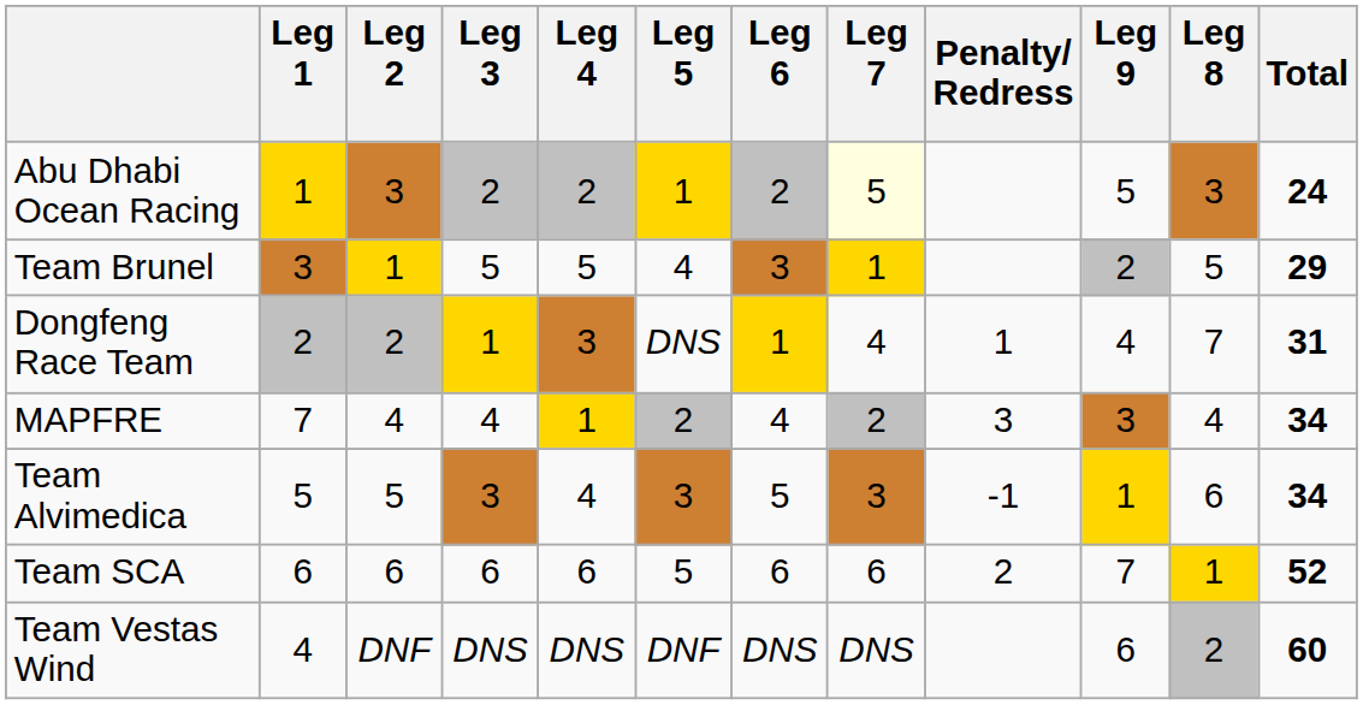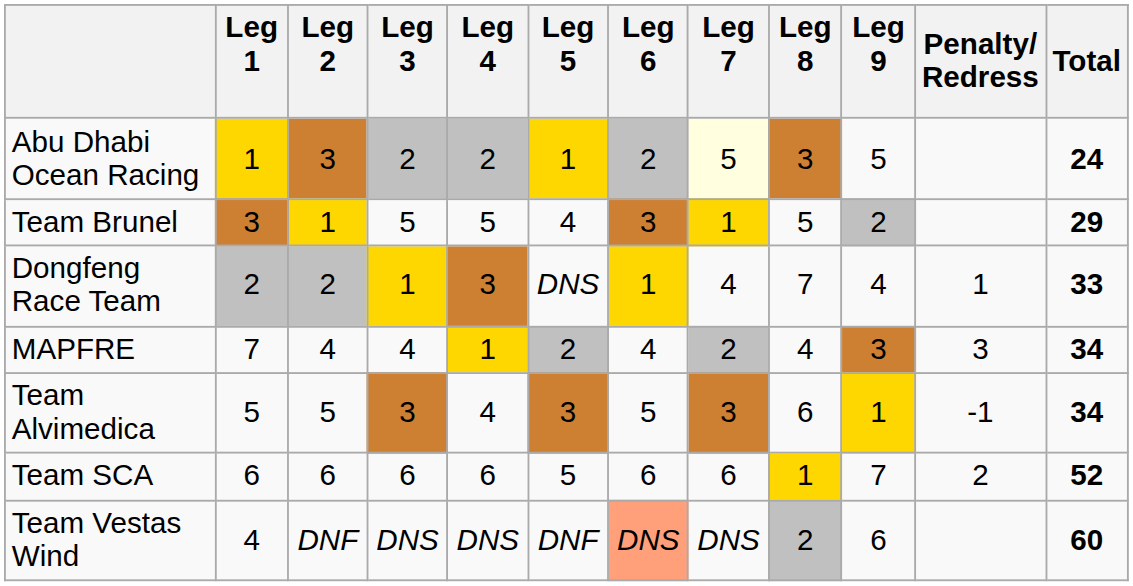 <table class="wikitable" style="text-align: center;">
 <tr>
 <th></th>
 <th>Leg 1<br><br></th>
 <th>Leg 2<br><br></th>
 <th>Leg 3<br><br></th>
 <th>Leg 4<br><br></th>
 <th>Leg 5<br><br></th>
 <th>Leg 6<br><br></th>
 <th>Leg 7<br><br></th>
+<th>Leg 8<br><br></th>
+<th>Leg 9<br><br></th>
 <th>Penalty/<br>Redress</th>
-<th>Leg 9<br><br></th>
-<th>Leg 8<br><br></th>
 <th>Total</th>
 </tr>
 <tr>
 <td align=left>Abu Dhabi Ocean Racing</td>
 <td style="background-color: gold;">1</td>
 <td style="background-color: #cd7f32;">3</td>
 <td style="background-color: silver;">2</td>
 <td style="background-color: silver;">2</td>
 <td style="background-color: gold;">1</td>
 <td style="background-color: silver;">2</td>
 <td style="background: lightyellow;">5</td>
+<td style="background-color: #cd7f32;">3</td>
+<td>5</td>
 <td></td>
-<td>5</td>
-<td style="background-color: #cd7f32;">3</td>
 <td><strong>24</strong></td>
 </tr>
 <tr>
 <td align=left>Team Brunel</td>
 <td style="background-color: #cd7f32;">3</td>
 <td style="background-color: gold;">1</td>
 <td>5</td>
 <td>5</td>
 <td>4</td>
 <td style="background-color: #cd7f32;">3</td>
 <td style="background-color: gold;">1</td>
+<td>5</td>
+<td style="background-color: silver;">2</td>
 <td></td>
-<td style="background-color: silver;">2</td>
-<td>5</td>
 <td><strong>29</strong></td>
 </tr>
 <tr>
 <td align=left>Dongfeng Race Team</td>
 <td style="background-color: silver;">2</td>
 <td style="background-color: silver;">2</td>
 <td style="background-color: gold;">1</td>
 <td style="background-color: #cd7f32;">3</td>
 <td><em>DNS</em></td>
 <td style="background-color: gold;">1</td>
 <td>4</td>
+<td>7</td>
+<td>4</td>
 <td>1</td>
-<td>4</td>
-<td>7</td>
-<td><strong>31</strong></td>
+<td><strong>33</strong></td>
 </tr>
 <tr>
 <td align=left>MAPFRE</td>
 <td>7</td>
 <td>4</td>
 <td>4</td>
 <td style="background-color: gold;">1</td>
 <td style="background-color: silver;">2</td>
 <td>4</td>
 <td style="background-color: silver;">2</td>
+<td>4</td>
+<td style="background-color: #cd7f32;">3</td>
 <td>3 </td>
-<td style="background-color: #cd7f32;">3</td>
-<td>4</td>
 <td><strong>34</strong></td>
 </tr>
 <tr>
 <td align=left>Team Alvimedica</td>
 <td>5</td>
 <td>5</td>
 <td style="background-color: #cd7f32;">3</td>
 <td>4</td>
 <td style="background-color: #cd7f32;">3</td>
 <td>5</td>
 <td style="background-color: #cd7f32;">3</td>
+<td>6</td>
+<td style="background-color: gold;">1</td>
 <td>-1</td>
-<td style="background-color: gold;">1</td>
-<td>6</td>
 <td><strong>34</strong></td>
 </tr>
 <tr>
 <td align=left>Team SCA</td>
 <td>6</td>
 <td>6</td>
 <td>6</td>
 <td>6</td>
 <td>5</td>
 <td>6</td>
 <td>6</td>
+<td style="background-color: gold;">1</td>
+<td>7</td>
 <td>2</td>
-<td>7</td>
-<td style="background-color: gold;">1</td>
 <td><strong>52</strong></td>
 </tr>
 <tr>
 <td align=left>Team Vestas Wind</td>
 <td>4</td>
 <td><em>DNF</em></td>
 <td><em>DNS</em></td>
 <td><em>DNS</em></td>
 <td><em>DNF</em></td>
+<td style="background: lightsalmon;"><em>DNS</em></td>
 <td><em>DNS</em></td>
-<td><em>DNS</em></td>
+<td style="background-color: silver;">2</td>
+<td>6</td>
 <td></td>
-<td>6</td>
-<td style="background-color: silver;">2</td>
 <td><strong>60</strong></td>
 </tr>
 </table>
